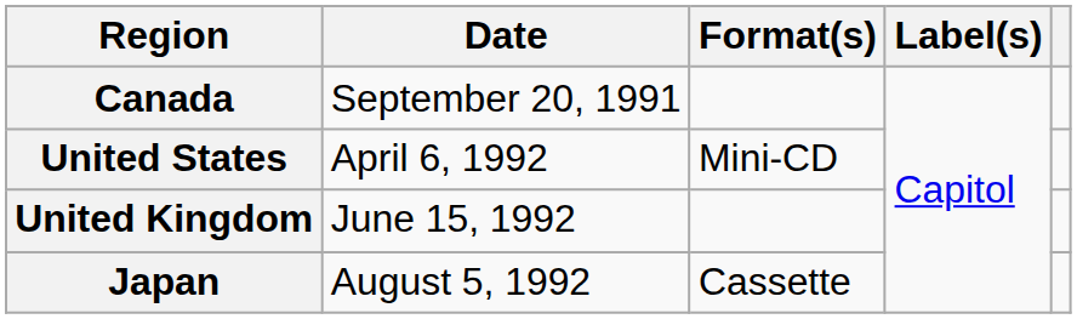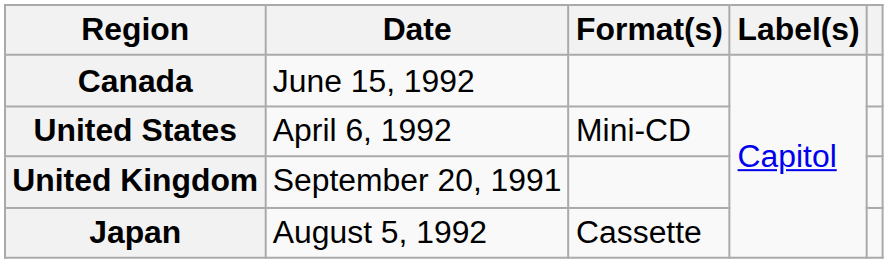 <table class="wikitable plainrowheaders">
 <tr>
 <th scope="col">Region</th>
 <th scope="col">Date</th>
 <th scope="col">Format(s)</th>
 <th scope="col">Label(s)</th>
 <th scope="col"></th>
 </tr>
 <tr>
 <th scope="row">Canada</th>
-<td>September 20, 1991</td>
+<td>June 15, 1992</td>
 <td></td>
 <td rowspan="4"><a href='#'>Capitol</a></td>
 <td></td>
 </tr>
 <tr>
 <th scope="row">United States</th>
 <td>April 6, 1992</td>
 <td>Mini-CD</td>
 <td></td>
 </tr>
 <tr>
 <th scope="row">United Kingdom</th>
-<td>June 15, 1992</td>
+<td>September 20, 1991</td>
 <td></td>
 <td></td>
 </tr>
 <tr>
 <th scope="row">Japan</th>
 <td>August 5, 1992</td>
 <td>Cassette</td>
 <td></td>
 </tr>
 </table>
